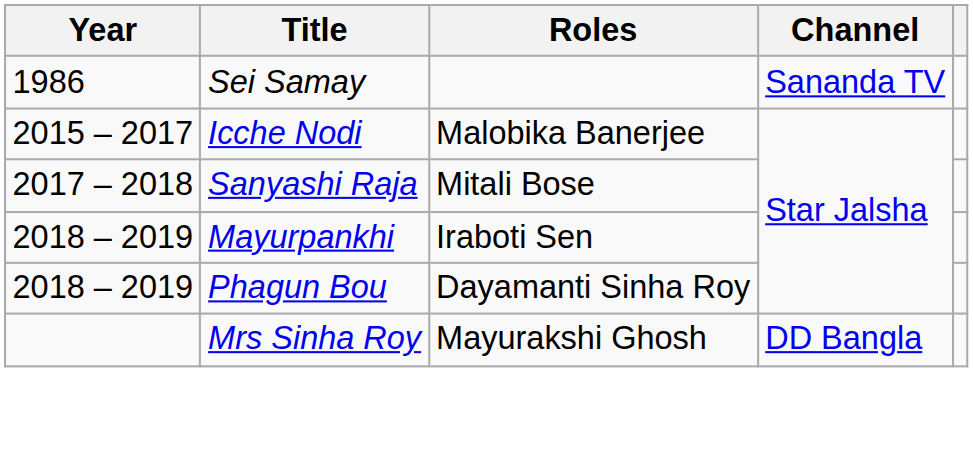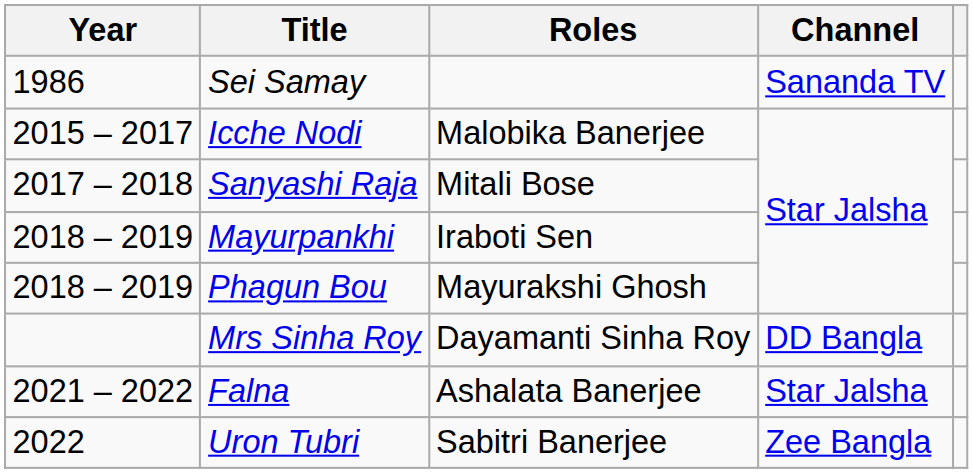 <table class="wikitable sortable">
 <tr>
 <th>Year</th>
 <th>Title</th>
 <th>Roles</th>
 <th>Channel</th>
 <th></th>
 </tr>
 <tr>
 <td>1986</td>
 <td><em>Sei Samay</em></td>
 <td></td>
 <td><a href='#'>Sananda TV</a></td>
 <td></td>
 </tr>
 <tr>
 <td>2015 – 2017</td>
 <td><em><a href='#'>Icche Nodi</a></em></td>
 <td>Malobika Banerjee</td>
 <td rowspan="4"><a href='#'>Star Jalsha</a></td>
 <td></td>
 </tr>
 <tr>
 <td>2017 – 2018</td>
 <td><em><a href='#'>Sanyashi Raja</a></em></td>
 <td>Mitali Bose</td>
 <td></td>
 </tr>
 <tr>
 <td>2018 – 2019</td>
 <td><em><a href='#'>Mayurpankhi</a></em></td>
 <td>Iraboti Sen</td>
 <td></td>
 </tr>
 <tr>
 <td>2018 – 2019</td>
 <td><em><a href='#'>Phagun Bou</a></em></td>
-<td>Dayamanti Sinha Roy</td>
+<td>Mayurakshi Ghosh</td>
 <td></td>
 </tr>
 <tr>
 <td></td>
 <td><em><a href='#'>Mrs Sinha Roy</a></em></td>
-<td>Mayurakshi Ghosh</td>
+<td>Dayamanti Sinha Roy</td>
 <td><a href='#'>DD Bangla</a></td>
 <td></td>
 </tr>
+<tr>
+<td>2021 – 2022</td>
+<td><em><a href='#'>Falna</a></em></td>
+<td>Ashalata Banerjee</td>
+<td><a href='#'>Star Jalsha</a></td>
+<td></td>
+</tr>
+<tr>
+<td>2022</td>
+<td><em><a href='#'>Uron Tubri</a></em></td>
+<td>Sabitri Banerjee</td>
+<td><a href='#'>Zee Bangla</a></td>
+<td></td>
+</tr>
 </table>
